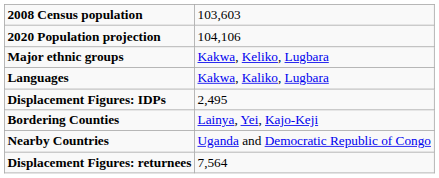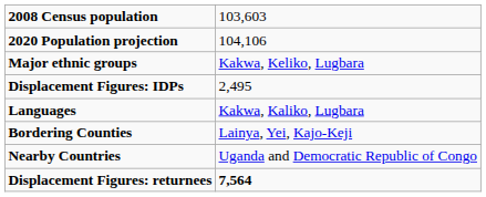 <table class="wikitable">
 <tr>
 <td><strong>2008 Census population</strong></td>
 <td>103,603</td>
 </tr>
 <tr>
 <td><strong>2020 Population projection</strong></td>
 <td>104,106</td>
 </tr>
 <tr>
 <td><strong>Major ethnic groups</strong></td>
 <td><a href='#'>Kakwa</a>, <a href='#'>Keliko</a>, <a href='#'>Lugbara</a></td>
 </tr>
 <tr>
+<td><strong>Displacement Figures: IDPs</strong></td>
+<td>2,495</td>
+</tr>
+<tr>
 <td><strong>Languages</strong></td>
 <td><a href='#'>Kakwa</a>, <a href='#'>Kaliko</a>, <a href='#'>Lugbara</a></td>
-</tr>
-<tr>
-<td><strong>Displacement Figures: IDPs</strong></td>
-<td>2,495</td>
 </tr>
 <tr>
 <td><strong>Bordering Counties</strong></td>
 <td><a href='#'>Lainya</a>, <a href='#'>Yei</a>, <a href='#'>Kajo-Keji</a></td>
 </tr>
 <tr>
 <td><strong>Nearby Countries</strong></td>
 <td><a href='#'>Uganda</a> and <a href='#'>Democratic Republic of Congo</a></td>
 </tr>
 <tr>
 <td><strong>Displacement Figures: returnees</strong></td>
-<td>7,564</td>
+<td><strong>7,564</strong></td>
 </tr>
 </table>
